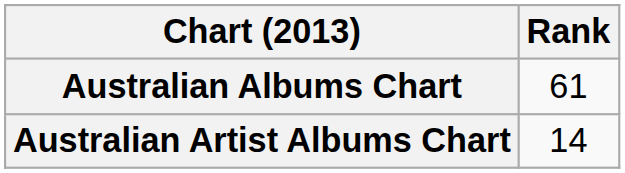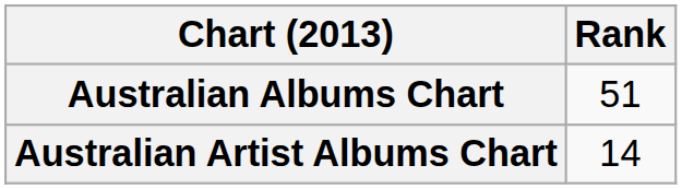 <table class="wikitable sortable plainrowheaders" style="text-align:center">
 <tr>
 <th scope="col">Chart (2013)</th>
 <th scope="col">Rank</th>
 </tr>
 <tr>
 <th scope="row">Australian Albums Chart</th>
-<td>61</td>
+<td>51</td>
 </tr>
 <tr>
 <th scope="row">Australian Artist Albums Chart</th>
 <td>14</td>
 </tr>
 </table>
